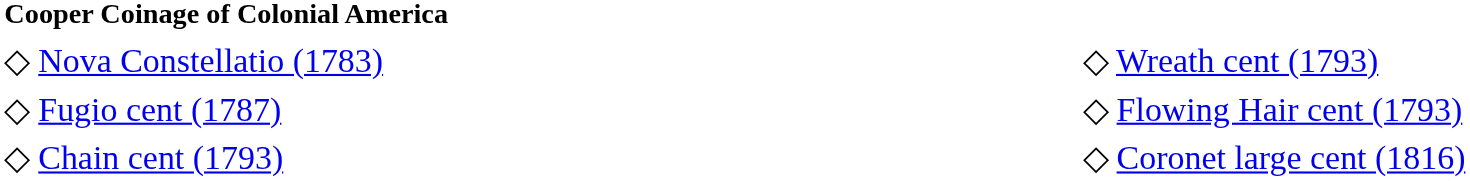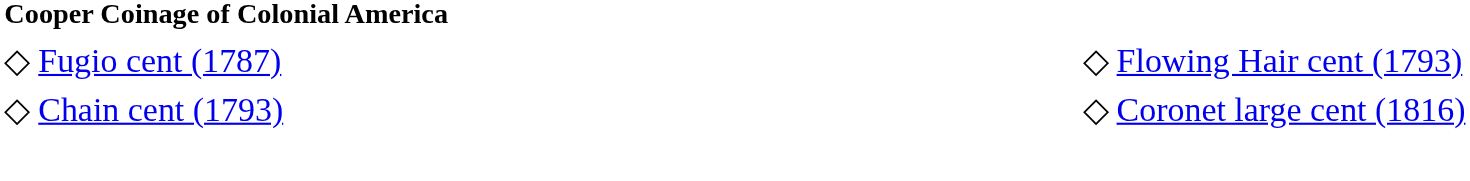 <table style="width: 60%; border: none; text-align: left;">
 <tr>
 <td><strong><small>Cooper Coinage of Colonial America</small></strong></td>
-</tr>
-<tr>
-<td>◇ <a href='#'>Nova Constellatio (1783)</a></td>
-<td>◇ <a href='#'>Wreath cent (1793)</a></td>
 </tr>
 <tr>
 <td>◇ <a href='#'>Fugio cent (1787)</a></td>
 <td>◇ <a href='#'>Flowing Hair cent (1793)</a></td>
 </tr>
 <tr>
 <td>◇ <a href='#'>Chain cent (1793)</a></td>
 <td>◇ <a href='#'>Coronet large cent (1816)</a></td>
 </tr>
 </table>
